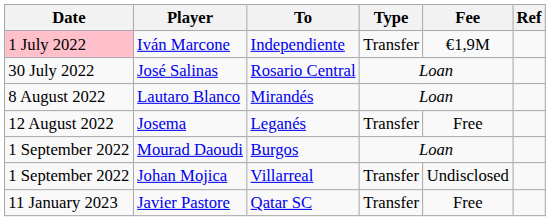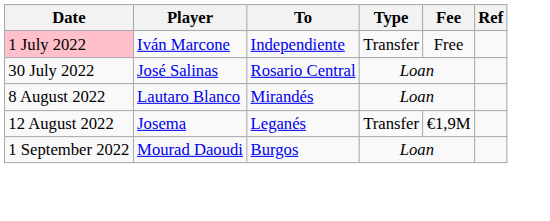 <table class="wikitable">
 <tr>
 <th>Date</th>
 <th>Player</th>
 <th>To</th>
 <th>Type</th>
 <th>Fee</th>
 <th>Ref</th>
 </tr>
 <tr>
 <td style="background: pink;">1 July 2022</td>
 <td> <a href='#'>Iván Marcone</a></td>
 <td> <a href='#'>Independiente</a></td>
 <td align=center>Transfer</td>
-<td align=center>€1,9M</td>
+<td align=center>Free</td>
 <td align=center></td>
 </tr>
 <tr>
 <td>30 July 2022</td>
 <td> <a href='#'>José Salinas</a></td>
 <td> <a href='#'>Rosario Central</a></td>
 <td colspan=2 align=center><em>Loan</em></td>
 <td align=center></td>
 </tr>
 <tr>
 <td>8 August 2022</td>
 <td> <a href='#'>Lautaro Blanco</a></td>
 <td> <a href='#'>Mirandés</a></td>
 <td colspan=2 align=center><em>Loan</em></td>
 <td align=center></td>
 </tr>
 <tr>
 <td>12 August 2022</td>
 <td> <a href='#'>Josema</a></td>
 <td> <a href='#'>Leganés</a></td>
 <td align=center>Transfer</td>
-<td align=center>Free</td>
+<td align=center>€1,9M</td>
 <td align=center></td>
 </tr>
 <tr>
 <td>1 September 2022</td>
 <td> <a href='#'>Mourad Daoudi</a></td>
 <td> <a href='#'>Burgos</a></td>
 <td colspan=2 align=center><em>Loan</em></td>
 <td align=center></td>
 </tr>
-<tr>
-<td>1 September 2022</td>
-<td> <a href='#'>Johan Mojica</a></td>
-<td> <a href='#'>Villarreal</a></td>
-<td align=center>Transfer</td>
-<td align=center>Undisclosed</td>
-<td align=center></td>
-</tr>
-<tr>
-<td>11 January 2023</td>
-<td> <a href='#'>Javier Pastore</a></td>
-<td> <a href='#'>Qatar SC</a></td>
-<td align=center>Transfer</td>
-<td align=center>Free</td>
-<td align=center></td>
-</tr>
 </table>
